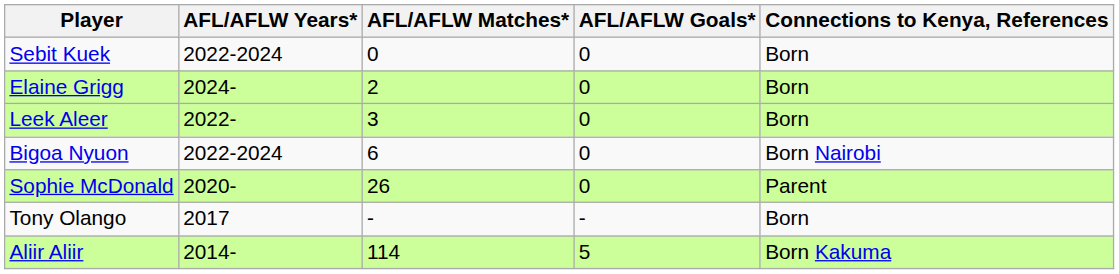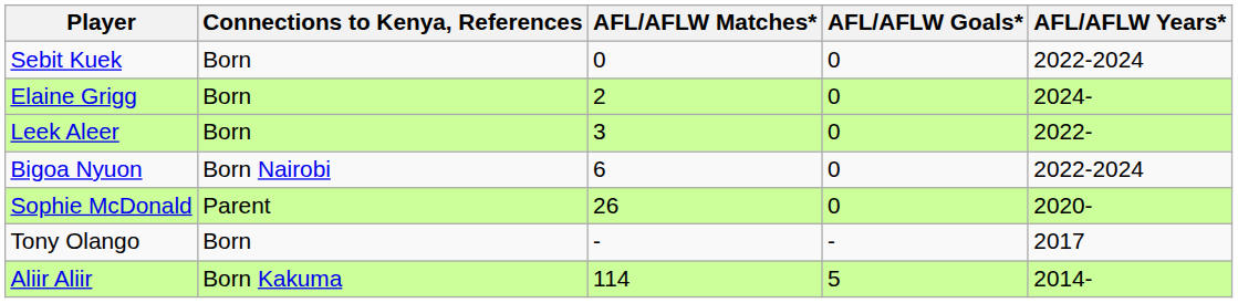 <table class="wikitable sortable">
 <tr>
 <th>Player</th>
-<th>AFL/AFLW Years*</th>
+<th>Connections to Kenya, References</th>
 <th>AFL/AFLW Matches*</th>
 <th>AFL/AFLW Goals*</th>
-<th>Connections to Kenya, References</th>
+<th>AFL/AFLW Years*</th>
 </tr>
 <tr>
 <td><a href='#'>Sebit Kuek</a></td>
-<td>2022-2024</td>
+<td>Born</td>
 <td>0</td>
 <td>0</td>
-<td>Born</td>
+<td>2022-2024</td>
 </tr>
 <tr bgcolor=#CCFF99>
 <td><a href='#'>Elaine Grigg</a></td>
-<td>2024-</td>
+<td>Born</td>
 <td>2</td>
 <td>0</td>
-<td>Born</td>
+<td>2024-</td>
 </tr>
 <tr bgcolor=#CCFF99>
 <td><a href='#'>Leek Aleer</a></td>
-<td>2022-</td>
+<td>Born</td>
 <td>3</td>
 <td>0</td>
-<td>Born</td>
+<td>2022-</td>
 </tr>
 <tr>
 <td><a href='#'>Bigoa Nyuon</a></td>
-<td>2022-2024</td>
+<td>Born <a href='#'>Nairobi</a></td>
 <td>6</td>
 <td>0</td>
-<td>Born <a href='#'>Nairobi</a></td>
+<td>2022-2024</td>
 </tr>
 <tr bgcolor=#CCFF99>
 <td><a href='#'>Sophie McDonald</a></td>
-<td>2020-</td>
+<td>Parent</td>
 <td>26</td>
 <td>0</td>
-<td>Parent</td>
+<td>2020-</td>
 </tr>
 <tr>
 <td>Tony Olango</td>
-<td>2017</td>
+<td>Born</td>
 <td>-</td>
 <td>-</td>
-<td>Born</td>
+<td>2017</td>
 </tr>
 <tr bgcolor=#CCFF99>
 <td><a href='#'>Aliir Aliir</a></td>
-<td>2014-</td>
+<td>Born <a href='#'>Kakuma</a></td>
 <td>114</td>
 <td>5</td>
-<td>Born <a href='#'>Kakuma</a></td>
+<td>2014-</td>
 </tr>
 </table>
